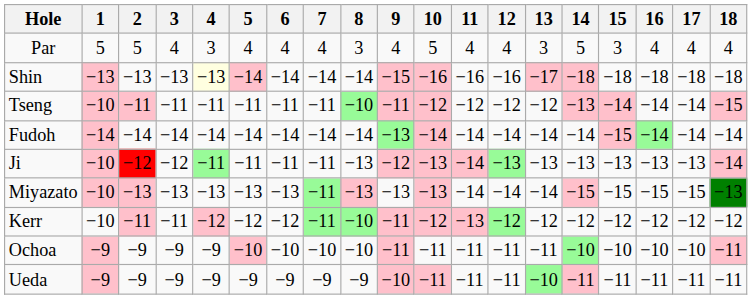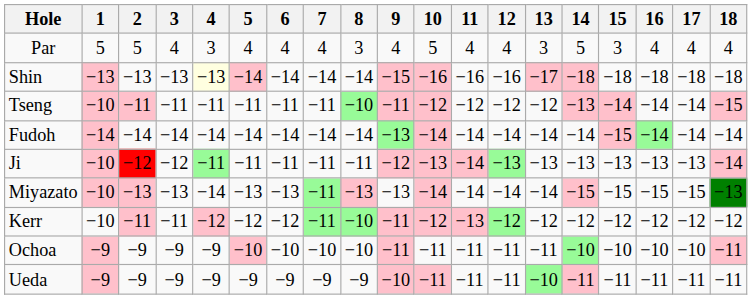 <table class="wikitable" style="text-align:center">
 <tr>
 <th>Hole</th>
 <th>1</th>
 <th>2</th>
 <th>3</th>
 <th>4</th>
 <th>5</th>
 <th>6</th>
 <th>7</th>
 <th>8</th>
 <th>9</th>
 <th>10</th>
 <th>11</th>
 <th>12</th>
 <th>13</th>
 <th>14</th>
 <th>15</th>
 <th>16</th>
 <th>17</th>
 <th>18</th>
 </tr>
 <tr>
 <td>Par</td>
 <td>5</td>
 <td>5</td>
 <td>4</td>
 <td>3</td>
 <td>4</td>
 <td>4</td>
 <td>4</td>
 <td>3</td>
 <td>4</td>
 <td>5</td>
 <td>4</td>
 <td>4</td>
 <td>3</td>
 <td>5</td>
 <td>3</td>
 <td>4</td>
 <td>4</td>
 <td>4</td>
 </tr>
 <tr>
 <td align=left> Shin</td>
 <td style="background: Pink;">−13</td>
 <td>−13</td>
 <td>−13</td>
 <td style="background: lightyellow;">−13</td>
 <td style="background: Pink;">−14</td>
 <td>−14</td>
 <td>−14</td>
 <td>−14</td>
 <td style="background: Pink;">−15</td>
 <td style="background: Pink;">−16</td>
 <td>−16</td>
 <td>−16</td>
 <td style="background: Pink;">−17</td>
 <td style="background: Pink;">−18</td>
 <td>−18</td>
 <td>−18</td>
 <td>−18</td>
 <td>−18</td>
 </tr>
 <tr>
 <td align=left> Tseng</td>
 <td style="background: Pink;">−10</td>
 <td style="background: Pink;">−11</td>
 <td>−11</td>
 <td>−11</td>
 <td>−11</td>
 <td>−11</td>
 <td>−11</td>
 <td style="background: PaleGreen;">−10</td>
 <td style="background: Pink;">−11</td>
 <td style="background: Pink;">−12</td>
 <td>−12</td>
 <td>−12</td>
 <td>−12</td>
 <td style="background: Pink;">−13</td>
 <td style="background: Pink;">−14</td>
 <td>−14</td>
 <td>−14</td>
 <td style="background: Pink;">−15</td>
 </tr>
 <tr>
 <td align=left> Fudoh</td>
 <td style="background: Pink;">−14</td>
 <td>−14</td>
 <td>−14</td>
 <td>−14</td>
 <td>−14</td>
 <td>−14</td>
 <td>−14</td>
 <td>−14</td>
 <td style="background: PaleGreen;">−13</td>
 <td style="background: Pink;">−14</td>
 <td>−14</td>
 <td>−14</td>
 <td>−14</td>
 <td>−14</td>
 <td style="background: Pink;">−15</td>
 <td style="background: PaleGreen;">−14</td>
 <td>−14</td>
 <td>−14</td>
 </tr>
 <tr>
 <td align=left> Ji</td>
 <td style="background: Pink;">−10</td>
 <td style="background: Red;">−12</td>
 <td>−12</td>
 <td style="background: PaleGreen;">−11</td>
 <td>−11</td>
 <td>−11</td>
 <td>−11</td>
-<td>−13</td>
+<td>−11</td>
 <td style="background: Pink;">−12</td>
 <td style="background: Pink;">−13</td>
 <td style="background: Pink;">−14</td>
 <td style="background: PaleGreen;">−13</td>
 <td>−13</td>
 <td>−13</td>
 <td>−13</td>
 <td>−13</td>
 <td>−13</td>
 <td style="background: Pink;">−14</td>
 </tr>
 <tr>
 <td align=left> Miyazato</td>
 <td style="background: Pink;">−10</td>
 <td style="background: Pink;">−13</td>
 <td>−13</td>
-<td>−13</td>
+<td>−14</td>
 <td>−13</td>
 <td>−13</td>
 <td style="background: PaleGreen;">−11</td>
 <td style="background: Pink;">−13</td>
 <td>−13</td>
-<td style="background: Pink;">−13</td>
+<td style="background: Pink;">−14</td>
 <td>−14</td>
 <td>−14</td>
 <td>−14</td>
 <td style="background: Pink;">−15</td>
 <td>−15</td>
 <td>−15</td>
 <td>−15</td>
 <td style="background: Green;">−13</td>
 </tr>
 <tr>
 <td align=left> Kerr</td>
 <td>−10</td>
 <td style="background: Pink;">−11</td>
 <td>−11</td>
 <td style="background: Pink;">−12</td>
 <td>−12</td>
 <td>−12</td>
 <td style="background: PaleGreen;">−11</td>
 <td style="background: PaleGreen;">−10</td>
 <td style="background: Pink;">−11</td>
 <td style="background: Pink;">−12</td>
 <td style="background: Pink;">−13</td>
 <td style="background: PaleGreen;">−12</td>
 <td>−12</td>
 <td>−12</td>
 <td>−12</td>
 <td>−12</td>
 <td>−12</td>
 <td>−12</td>
 </tr>
 <tr>
 <td align=left> Ochoa</td>
 <td style="background: Pink;">−9</td>
 <td>−9</td>
 <td>−9</td>
 <td>−9</td>
 <td style="background: Pink;">−10</td>
 <td>−10</td>
 <td>−10</td>
 <td>−10</td>
 <td style="background: Pink;">−11</td>
 <td>−11</td>
 <td>−11</td>
 <td>−11</td>
 <td>−11</td>
 <td style="background: PaleGreen;">−10</td>
 <td>−10</td>
 <td>−10</td>
 <td>−10</td>
 <td style="background: Pink;">−11</td>
 </tr>
 <tr>
 <td align=left> Ueda</td>
 <td style="background: Pink;">−9</td>
 <td>−9</td>
 <td>−9</td>
 <td>−9</td>
 <td>−9</td>
 <td>−9</td>
 <td>−9</td>
 <td>−9</td>
 <td style="background: Pink;">−10</td>
 <td style="background: Pink;">−11</td>
 <td>−11</td>
 <td>−11</td>
 <td style="background: PaleGreen;">−10</td>
 <td style="background: Pink;">−11</td>
 <td>−11</td>
 <td>−11</td>
 <td>−11</td>
 <td>−11</td>
 </tr>
 </table>
